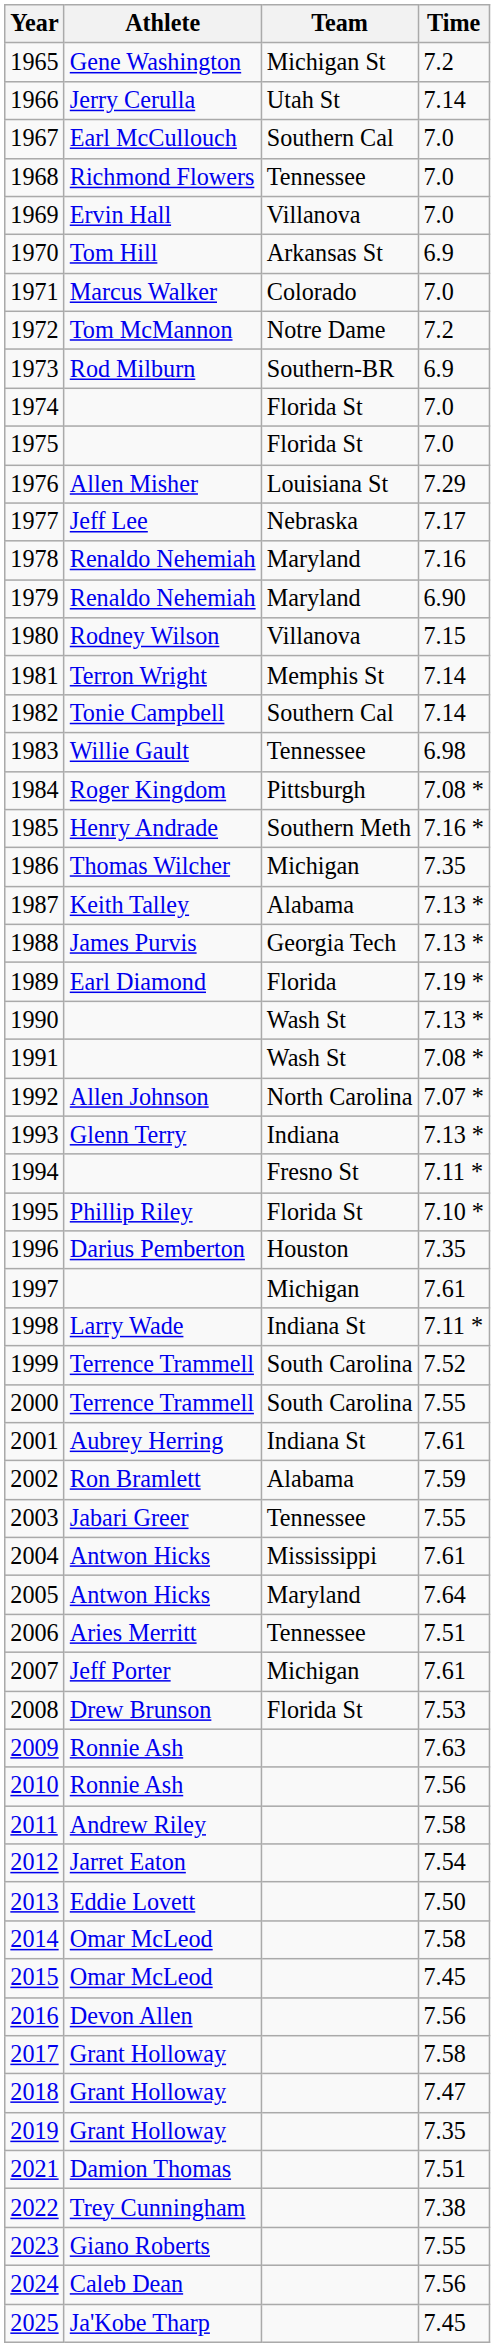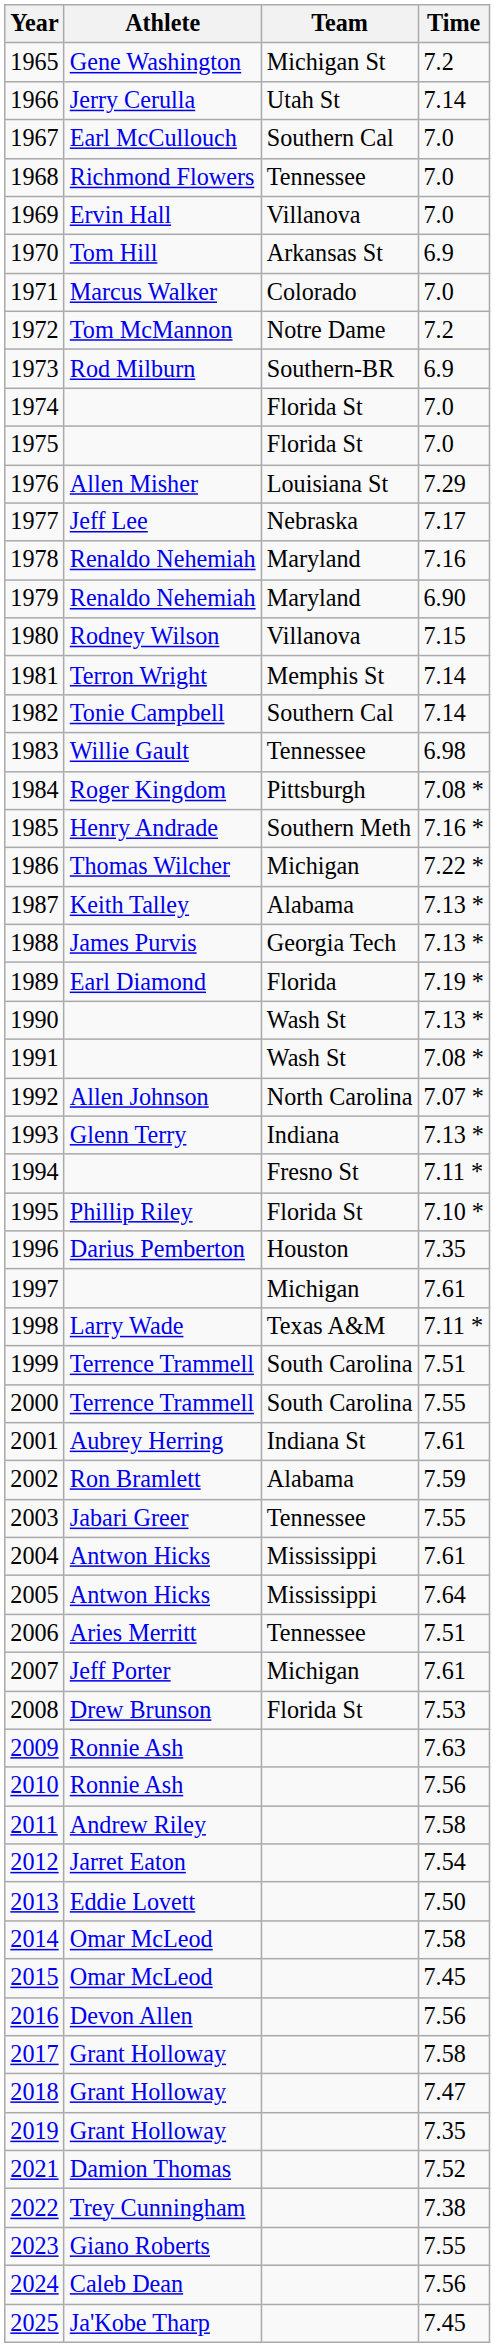 <table class="wikitable sortable">
 <tr>
 <th>Year</th>
 <th>Athlete</th>
 <th>Team</th>
 <th>Time</th>
 </tr>
 <tr>
 <td>1965</td>
 <td><a href='#'>Gene Washington</a></td>
 <td>Michigan St</td>
 <td>7.2 </td>
 </tr>
 <tr>
 <td>1966</td>
 <td><a href='#'>Jerry Cerulla</a></td>
 <td>Utah St</td>
 <td>7.14 </td>
 </tr>
 <tr>
 <td>1967</td>
 <td><a href='#'>Earl McCullouch</a></td>
 <td>Southern Cal</td>
 <td>7.0 </td>
 </tr>
 <tr>
 <td>1968</td>
 <td><a href='#'>Richmond Flowers</a></td>
 <td>Tennessee</td>
 <td>7.0 </td>
 </tr>
 <tr>
 <td>1969</td>
 <td><a href='#'>Ervin Hall</a></td>
 <td>Villanova</td>
 <td>7.0 </td>
 </tr>
 <tr>
 <td>1970</td>
 <td><a href='#'>Tom Hill</a></td>
 <td>Arkansas St</td>
 <td>6.9 </td>
 </tr>
 <tr>
 <td>1971</td>
 <td><a href='#'>Marcus Walker</a></td>
 <td>Colorado</td>
 <td>7.0 </td>
 </tr>
 <tr>
 <td>1972</td>
 <td><a href='#'>Tom McMannon</a></td>
 <td>Notre Dame</td>
 <td>7.2 </td>
 </tr>
 <tr>
 <td>1973</td>
 <td><a href='#'>Rod Milburn</a></td>
 <td>Southern-BR</td>
 <td>6.9 </td>
 </tr>
 <tr>
 <td>1974</td>
 <td></td>
 <td>Florida St</td>
 <td>7.0 </td>
 </tr>
 <tr>
 <td>1975</td>
 <td></td>
 <td>Florida St</td>
 <td>7.0 </td>
 </tr>
 <tr>
 <td>1976</td>
 <td><a href='#'>Allen Misher</a></td>
 <td>Louisiana St</td>
 <td>7.29 </td>
 </tr>
 <tr>
 <td>1977</td>
 <td><a href='#'>Jeff Lee</a></td>
 <td>Nebraska</td>
 <td>7.17 </td>
 </tr>
 <tr>
 <td>1978</td>
 <td><a href='#'>Renaldo Nehemiah</a></td>
 <td>Maryland</td>
 <td>7.16 </td>
 </tr>
 <tr>
 <td>1979</td>
 <td><a href='#'>Renaldo Nehemiah</a></td>
 <td>Maryland</td>
 <td>6.90 </td>
 </tr>
 <tr>
 <td>1980</td>
 <td><a href='#'>Rodney Wilson</a></td>
 <td>Villanova</td>
 <td>7.15 </td>
 </tr>
 <tr>
 <td>1981</td>
 <td><a href='#'>Terron Wright</a></td>
 <td>Memphis St</td>
 <td>7.14 </td>
 </tr>
 <tr>
 <td>1982</td>
 <td><a href='#'>Tonie Campbell</a></td>
 <td>Southern Cal</td>
 <td>7.14 </td>
 </tr>
 <tr>
 <td>1983</td>
 <td><a href='#'>Willie Gault</a></td>
 <td>Tennessee</td>
 <td>6.98 </td>
 </tr>
 <tr>
 <td>1984</td>
 <td><a href='#'>Roger Kingdom</a></td>
 <td>Pittsburgh</td>
 <td>7.08 *</td>
 </tr>
 <tr>
 <td>1985</td>
 <td><a href='#'>Henry Andrade</a></td>
 <td>Southern Meth</td>
 <td>7.16 *</td>
 </tr>
 <tr>
 <td>1986</td>
 <td><a href='#'>Thomas Wilcher</a></td>
 <td>Michigan</td>
-<td>7.35</td>
+<td>7.22 *</td>
 </tr>
 <tr>
 <td>1987</td>
 <td><a href='#'>Keith Talley</a></td>
 <td>Alabama</td>
 <td>7.13 *</td>
 </tr>
 <tr>
 <td>1988</td>
 <td><a href='#'>James Purvis</a></td>
 <td>Georgia Tech</td>
 <td>7.13 *</td>
 </tr>
 <tr>
 <td>1989</td>
 <td><a href='#'>Earl Diamond</a></td>
 <td>Florida</td>
 <td>7.19 *</td>
 </tr>
 <tr>
 <td>1990</td>
 <td></td>
 <td>Wash St</td>
 <td>7.13 *</td>
 </tr>
 <tr>
 <td>1991</td>
 <td></td>
 <td>Wash St</td>
 <td>7.08 *</td>
 </tr>
 <tr>
 <td>1992</td>
 <td><a href='#'>Allen Johnson</a></td>
 <td>North Carolina</td>
 <td>7.07 *</td>
 </tr>
 <tr>
 <td>1993</td>
 <td><a href='#'>Glenn Terry</a></td>
 <td>Indiana</td>
 <td>7.13 *</td>
 </tr>
 <tr>
 <td>1994</td>
 <td></td>
 <td>Fresno St</td>
 <td>7.11 *</td>
 </tr>
 <tr>
 <td>1995</td>
 <td><a href='#'>Phillip Riley</a></td>
 <td>Florida St</td>
 <td>7.10 *</td>
 </tr>
 <tr>
 <td>1996</td>
 <td><a href='#'>Darius Pemberton</a></td>
 <td>Houston</td>
 <td>7.35</td>
 </tr>
 <tr>
 <td>1997</td>
 <td></td>
 <td>Michigan</td>
 <td>7.61</td>
 </tr>
 <tr>
 <td>1998</td>
 <td><a href='#'>Larry Wade</a></td>
-<td>Indiana St</td>
+<td>Texas A&M</td>
 <td>7.11 *</td>
 </tr>
 <tr>
 <td>1999</td>
 <td><a href='#'>Terrence Trammell</a></td>
 <td>South Carolina</td>
-<td>7.52</td>
+<td>7.51</td>
 </tr>
 <tr>
 <td>2000</td>
 <td><a href='#'>Terrence Trammell</a></td>
 <td>South Carolina</td>
 <td>7.55</td>
 </tr>
 <tr>
 <td>2001</td>
 <td><a href='#'>Aubrey Herring</a></td>
 <td>Indiana St</td>
 <td>7.61</td>
 </tr>
 <tr>
 <td>2002</td>
 <td><a href='#'>Ron Bramlett</a></td>
 <td>Alabama</td>
 <td>7.59</td>
 </tr>
 <tr>
 <td>2003</td>
 <td><a href='#'>Jabari Greer</a></td>
 <td>Tennessee</td>
 <td>7.55</td>
 </tr>
 <tr>
 <td>2004</td>
 <td><a href='#'>Antwon Hicks</a></td>
 <td>Mississippi</td>
 <td>7.61</td>
 </tr>
 <tr>
 <td>2005</td>
 <td><a href='#'>Antwon Hicks</a></td>
-<td>Maryland</td>
+<td>Mississippi</td>
 <td>7.64</td>
 </tr>
 <tr>
 <td>2006</td>
 <td><a href='#'>Aries Merritt</a></td>
 <td>Tennessee</td>
 <td>7.51</td>
 </tr>
 <tr>
 <td>2007</td>
 <td><a href='#'>Jeff Porter</a></td>
 <td>Michigan</td>
 <td>7.61</td>
 </tr>
 <tr>
 <td>2008</td>
 <td><a href='#'>Drew Brunson</a></td>
 <td>Florida St</td>
 <td>7.53</td>
 </tr>
 <tr>
 <td><a href='#'>2009</a></td>
 <td><a href='#'>Ronnie Ash</a></td>
 <td></td>
 <td>7.63</td>
 </tr>
 <tr>
 <td><a href='#'>2010</a></td>
 <td><a href='#'>Ronnie Ash</a></td>
 <td></td>
 <td>7.56</td>
 </tr>
 <tr>
 <td><a href='#'>2011</a></td>
 <td><a href='#'>Andrew Riley</a></td>
 <td></td>
 <td>7.58</td>
 </tr>
 <tr>
 <td><a href='#'>2012</a></td>
 <td><a href='#'>Jarret Eaton</a></td>
 <td></td>
 <td>7.54</td>
 </tr>
 <tr>
 <td><a href='#'>2013</a></td>
 <td><a href='#'>Eddie Lovett</a></td>
 <td></td>
 <td>7.50</td>
 </tr>
 <tr>
 <td><a href='#'>2014</a></td>
 <td><a href='#'>Omar McLeod</a></td>
 <td></td>
 <td>7.58 </td>
 </tr>
 <tr>
 <td><a href='#'>2015</a></td>
 <td><a href='#'>Omar McLeod</a></td>
 <td></td>
 <td>7.45</td>
 </tr>
 <tr>
 <td><a href='#'>2016</a></td>
 <td><a href='#'>Devon Allen</a></td>
 <td></td>
 <td>7.56</td>
 </tr>
 <tr>
 <td><a href='#'>2017</a></td>
 <td><a href='#'>Grant Holloway</a></td>
 <td></td>
 <td>7.58</td>
 </tr>
 <tr>
 <td><a href='#'>2018</a></td>
 <td><a href='#'>Grant Holloway</a></td>
 <td></td>
 <td>7.47</td>
 </tr>
 <tr>
 <td><a href='#'>2019</a></td>
 <td><a href='#'>Grant Holloway</a></td>
 <td></td>
 <td>7.35</td>
 </tr>
 <tr>
 <td><a href='#'>2021</a></td>
 <td><a href='#'>Damion Thomas</a></td>
 <td></td>
-<td>7.51</td>
+<td>7.52</td>
 </tr>
 <tr>
 <td><a href='#'>2022</a></td>
 <td><a href='#'>Trey Cunningham</a></td>
 <td></td>
 <td>7.38</td>
 </tr>
 <tr>
 <td><a href='#'>2023</a></td>
 <td><a href='#'>Giano Roberts</a></td>
 <td></td>
 <td>7.55 </td>
 </tr>
 <tr>
 <td><a href='#'>2024</a></td>
 <td><a href='#'>Caleb Dean</a></td>
 <td></td>
 <td>7.56</td>
 </tr>
 <tr>
 <td><a href='#'>2025</a></td>
 <td><a href='#'>Ja'Kobe Tharp</a></td>
 <td></td>
 <td>7.45</td>
 </tr>
 </table>
